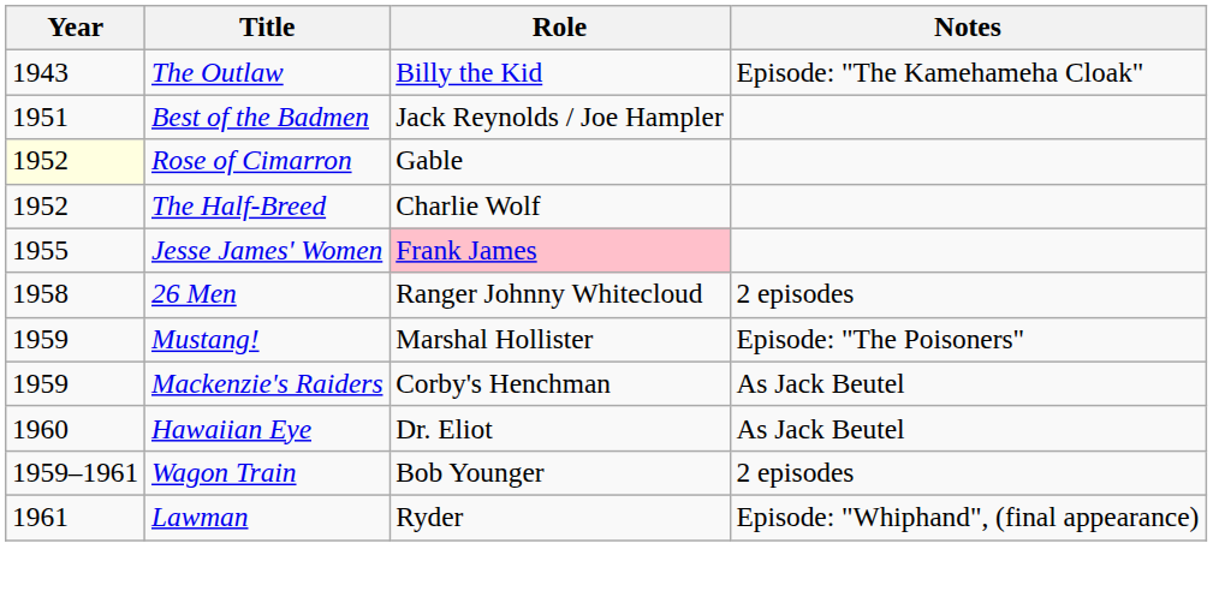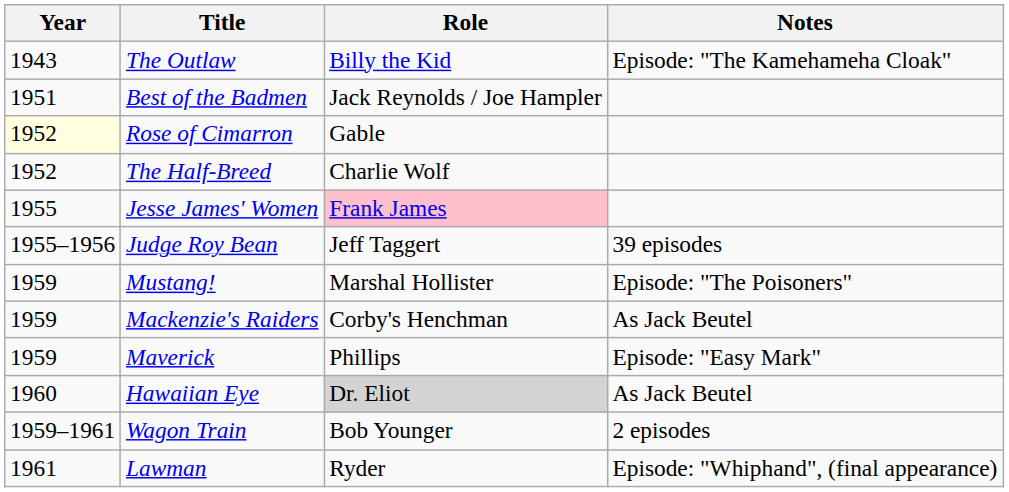 <table class="wikitable sortable">
 <tr>
 <th>Year</th>
 <th>Title</th>
 <th>Role</th>
 <th>Notes</th>
 </tr>
 <tr>
 <td>1943</td>
 <td><em><a href='#'>The Outlaw</a></em></td>
 <td><a href='#'>Billy the Kid</a></td>
 <td>Episode: "The Kamehameha Cloak"</td>
 </tr>
 <tr>
 <td>1951</td>
 <td><em><a href='#'>Best of the Badmen</a></em></td>
 <td>Jack Reynolds / Joe Hampler</td>
 <td></td>
 </tr>
 <tr>
 <td style="background: lightyellow;">1952</td>
 <td><em><a href='#'>Rose of Cimarron</a></em></td>
 <td>Gable</td>
 <td></td>
 </tr>
 <tr>
 <td>1952</td>
 <td><em><a href='#'>The Half-Breed</a></em></td>
 <td>Charlie Wolf</td>
 <td></td>
 </tr>
 <tr>
 <td>1955</td>
 <td><em><a href='#'>Jesse James' Women</a></em></td>
 <td style="background: pink;"><a href='#'>Frank James</a></td>
 <td></td>
 </tr>
 <tr>
-<td>1958</td>
-<td><em><a href='#'>26 Men</a></em></td>
-<td>Ranger Johnny Whitecloud</td>
-<td>2 episodes</td>
+<td>1955–1956</td>
+<td><em><a href='#'>Judge Roy Bean</a></em></td>
+<td>Jeff Taggert</td>
+<td>39 episodes</td>
 </tr>
 <tr>
 <td>1959</td>
 <td><em><a href='#'>Mustang!</a></em></td>
 <td>Marshal Hollister</td>
 <td>Episode: "The Poisoners"</td>
 </tr>
 <tr>
 <td>1959</td>
 <td><em><a href='#'>Mackenzie's Raiders</a></em></td>
 <td>Corby's Henchman</td>
 <td>As Jack Beutel</td>
 </tr>
 <tr>
+<td>1959</td>
+<td><em><a href='#'>Maverick</a></em></td>
+<td>Phillips</td>
+<td>Episode: "Easy Mark"</td>
+</tr>
+<tr>
 <td>1960</td>
 <td><em><a href='#'>Hawaiian Eye</a></em></td>
-<td>Dr. Eliot</td>
+<td style="background: lightgrey;">Dr. Eliot</td>
 <td>As Jack Beutel</td>
 </tr>
 <tr>
 <td>1959–1961</td>
 <td><em><a href='#'>Wagon Train</a></em></td>
 <td>Bob Younger</td>
 <td>2 episodes</td>
 </tr>
 <tr>
 <td>1961</td>
 <td><em><a href='#'>Lawman</a></em></td>
 <td>Ryder</td>
 <td>Episode: "Whiphand", (final appearance)</td>
 </tr>
 </table>
